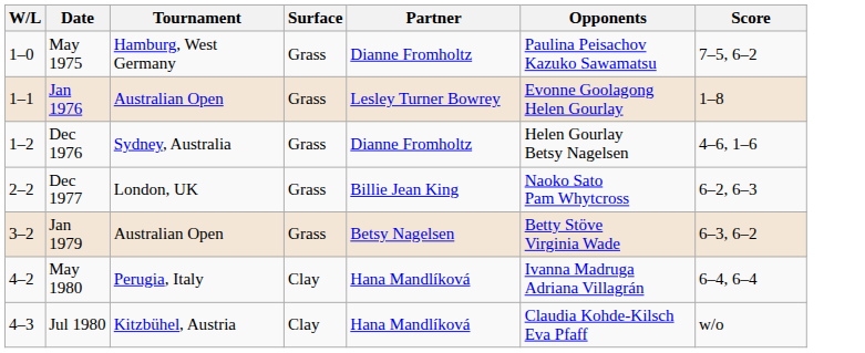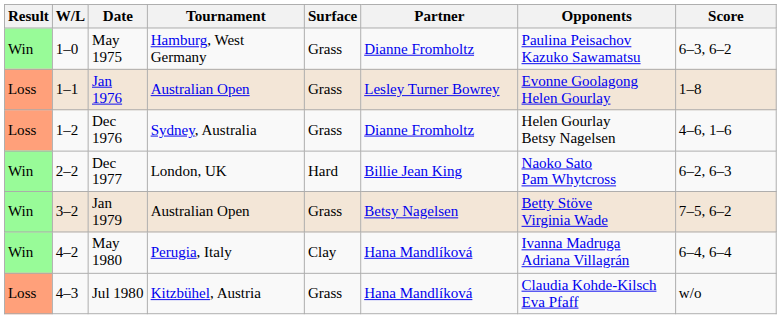 <table class="sortable wikitable">
 <tr>
+<th>Result</th>
 <th style="width:30px" class="unsortable">W/L</th>
 <th style="width:55px">Date</th>
 <th style="width:160px">Tournament</th>
 <th style="width:50px">Surface</th>
 <th style="width:160px">Partner</th>
 <th style="width:160px">Opponents</th>
 <th style="width:100px" class="unsortable">Score</th>
 </tr>
 <tr>
+<td style="background:#98fb98;">Win</td>
 <td>1–0</td>
 <td>May 1975</td>
 <td><a href='#'>Hamburg</a>, West Germany</td>
 <td>Grass</td>
 <td> <a href='#'>Dianne Fromholtz</a></td>
 <td> <a href='#'>Paulina Peisachov</a> <br>  <a href='#'>Kazuko Sawamatsu</a></td>
-<td>7–5, 6–2</td>
+<td>6–3, 6–2</td>
 </tr>
 <tr style="background:#f3e6d7;">
+<td style="background:#ffa07a;">Loss</td>
 <td>1–1</td>
 <td><a href='#'>Jan 1976</a></td>
 <td><a href='#'>Australian Open</a></td>
 <td>Grass</td>
 <td> <a href='#'>Lesley Turner Bowrey</a></td>
 <td> <a href='#'>Evonne Goolagong</a><br> <a href='#'>Helen Gourlay</a></td>
 <td>1–8</td>
 </tr>
 <tr>
+<td style="background:#ffa07a;">Loss</td>
 <td>1–2</td>
 <td>Dec 1976</td>
 <td><a href='#'>Sydney</a>, Australia</td>
 <td>Grass</td>
 <td> <a href='#'>Dianne Fromholtz</a></td>
 <td> Helen Gourlay <br>  Betsy Nagelsen</td>
 <td>4–6, 1–6</td>
 </tr>
 <tr>
+<td style="background:#98fb98;">Win</td>
 <td>2–2</td>
 <td>Dec 1977</td>
 <td>London, UK</td>
-<td>Grass</td>
+<td>Hard</td>
 <td> <a href='#'>Billie Jean King</a></td>
 <td> <a href='#'>Naoko Sato</a><br> <a href='#'>Pam Whytcross</a></td>
 <td>6–2, 6–3</td>
 </tr>
 <tr style="background:#f3e6d7;">
+<td style="background:#98fb98;">Win</td>
 <td>3–2</td>
 <td>Jan 1979</td>
 <td>Australian Open</td>
 <td>Grass</td>
 <td> <a href='#'>Betsy Nagelsen</a></td>
 <td> <a href='#'>Betty Stöve</a> <br>  <a href='#'>Virginia Wade</a></td>
-<td>6–3, 6–2</td>
+<td>7–5, 6–2</td>
 </tr>
 <tr>
+<td style="background:#98fb98;">Win</td>
 <td>4–2</td>
 <td>May 1980</td>
 <td><a href='#'>Perugia</a>, Italy</td>
 <td>Clay</td>
 <td> <a href='#'>Hana Mandlíková</a></td>
 <td> <a href='#'>Ivanna Madruga</a> <br>  <a href='#'>Adriana Villagrán</a></td>
 <td>6–4, 6–4</td>
 </tr>
 <tr>
+<td style="background:#ffa07a;">Loss</td>
 <td>4–3</td>
 <td>Jul 1980</td>
 <td><a href='#'>Kitzbühel</a>, Austria</td>
-<td>Clay</td>
+<td>Grass</td>
 <td> <a href='#'>Hana Mandlíková</a></td>
 <td> <a href='#'>Claudia Kohde-Kilsch</a> <br>  <a href='#'>Eva Pfaff</a></td>
 <td>w/o</td>
 </tr>
 </table>
